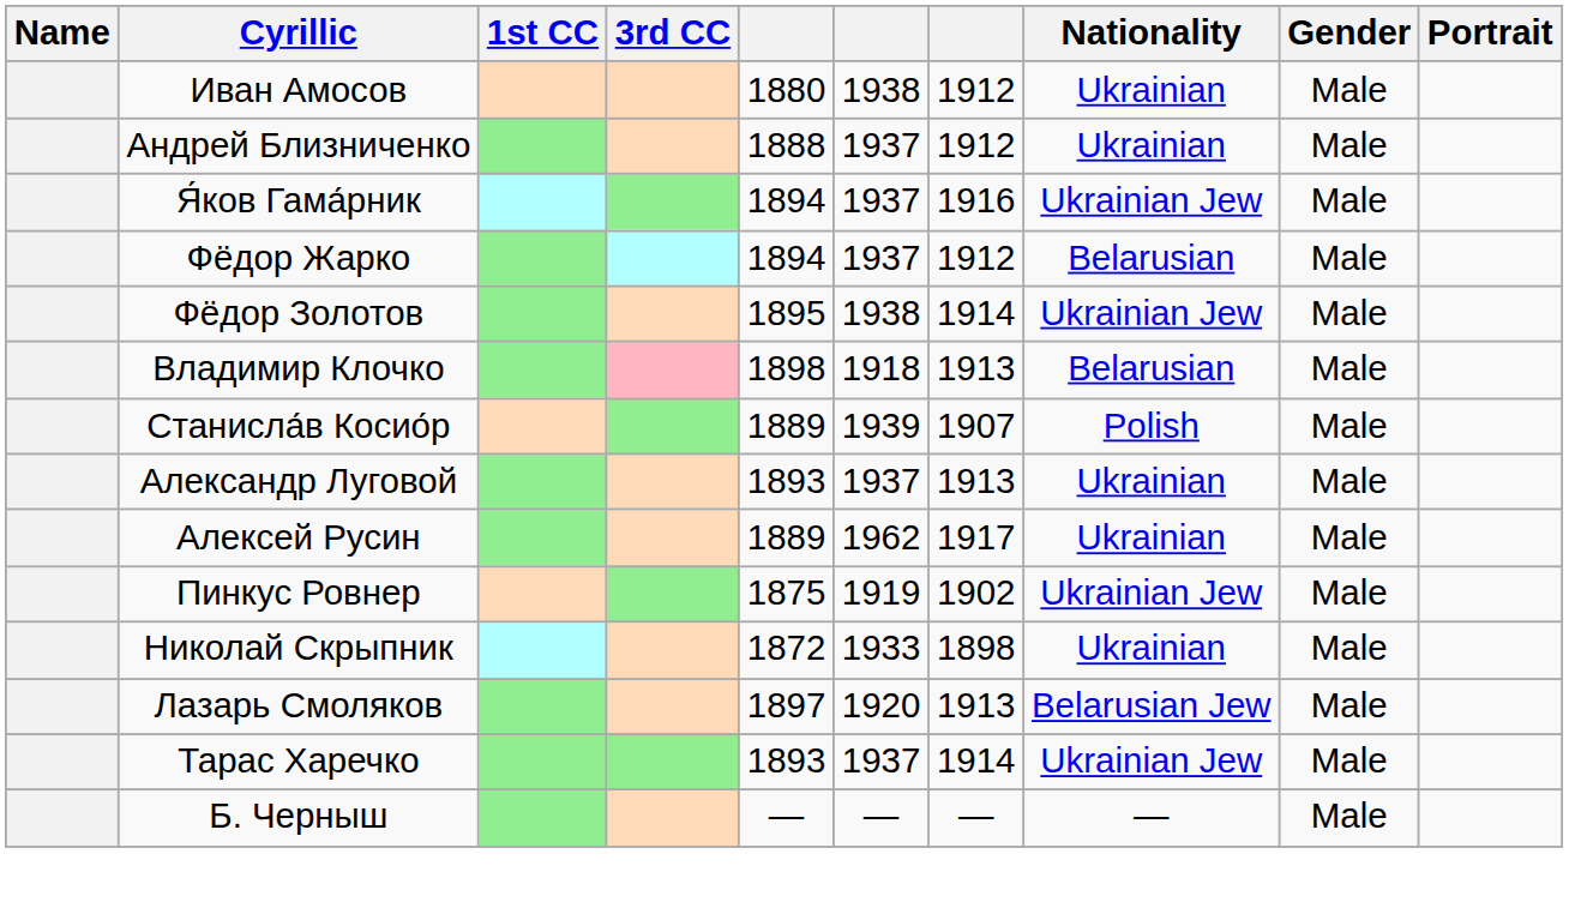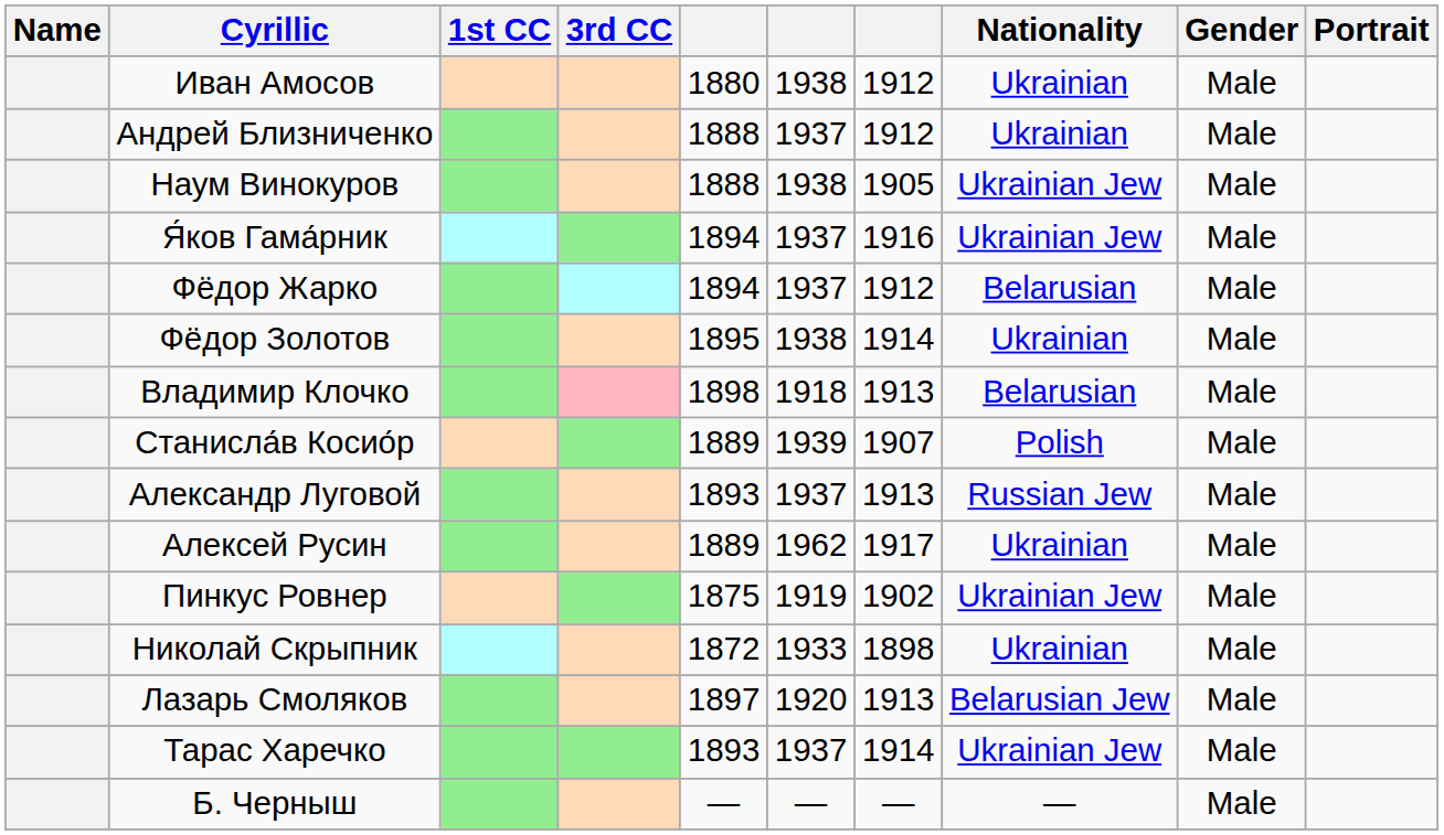 <table class="wikitable sortable" style=text-align:center>
 <tr>
 <th scope="col">Name</th>
 <th scope="col" class="unsortable"><a href='#'>Cyrillic</a></th>
 <th scope="col"><a href='#'>1st CC</a></th>
 <th scope="col"><a href='#'>3rd CC</a></th>
 <th scope="col"></th>
 <th scope="col"></th>
 <th scope="col"></th>
 <th scope="col">Nationality</th>
 <th scope="col">Gender</th>
 <th scope="col" class="unsortable">Portrait</th>
 </tr>
 <tr>
 <th align="center" scope="row" style="font-weight:normal;"></th>
 <td>Иван Амосов</td>
 <td bgcolor = PeachPuff></td>
 <td bgcolor = PeachPuff></td>
 <td>1880</td>
 <td>1938</td>
 <td>1912</td>
 <td><a href='#'>Ukrainian</a></td>
 <td>Male</td>
 <td></td>
 </tr>
 <tr>
 <th align="center" scope="row" style="font-weight:normal;"></th>
 <td>Андрей Близниченко</td>
 <td bgcolor = LightGreen></td>
 <td bgcolor = PeachPuff></td>
 <td>1888</td>
 <td>1937</td>
 <td>1912</td>
 <td><a href='#'>Ukrainian</a></td>
 <td>Male</td>
 <td></td>
 </tr>
 <tr>
 <th align="center" scope="row" style="font-weight:normal;"></th>
+<td>Наум Винокуров</td>
+<td bgcolor = LightGreen></td>
+<td bgcolor = PeachPuff></td>
+<td>1888</td>
+<td>1938</td>
+<td>1905</td>
+<td><a href='#'>Ukrainian Jew</a></td>
+<td>Male</td>
+<td></td>
+</tr>
+<tr>
+<th align="center" scope="row" style="font-weight:normal;"></th>
 <td>Я́ков Гама́рник</td>
 <td bgcolor = #B2FFFF></td>
 <td bgcolor = LightGreen></td>
 <td>1894</td>
 <td>1937</td>
 <td>1916</td>
 <td><a href='#'>Ukrainian Jew</a></td>
 <td>Male</td>
 <td></td>
 </tr>
 <tr>
 <th align="center" scope="row" style="font-weight:normal;"></th>
 <td>Фёдор Жарко</td>
 <td bgcolor = LightGreen></td>
 <td bgcolor = #B2FFFF></td>
 <td>1894</td>
 <td>1937</td>
 <td>1912</td>
 <td><a href='#'>Belarusian</a></td>
 <td>Male</td>
 <td></td>
 </tr>
 <tr>
 <th align="center" scope="row" style="font-weight:normal;"></th>
 <td>Фёдор Золотов</td>
 <td bgcolor = LightGreen></td>
 <td bgcolor = PeachPuff></td>
 <td>1895</td>
 <td>1938</td>
 <td>1914</td>
-<td><a href='#'>Ukrainian Jew</a></td>
+<td><a href='#'>Ukrainian</a></td>
 <td>Male</td>
 <td></td>
 </tr>
 <tr>
 <th align="center" scope="row" style="font-weight:normal;"></th>
 <td>Владимир Клочко</td>
 <td bgcolor = LightGreen></td>
 <td bgcolor = LightPink></td>
 <td>1898</td>
 <td>1918</td>
 <td>1913</td>
 <td><a href='#'>Belarusian</a></td>
 <td>Male</td>
 <td></td>
 </tr>
 <tr>
 <th align="center" scope="row" style="font-weight:normal;"></th>
 <td>Станисла́в Косио́р</td>
 <td bgcolor = PeachPuff></td>
 <td bgcolor = LightGreen></td>
 <td>1889</td>
 <td>1939</td>
 <td>1907</td>
 <td><a href='#'>Polish</a></td>
 <td>Male</td>
 <td></td>
 </tr>
 <tr>
 <th align="center" scope="row" style="font-weight:normal;"></th>
 <td>Александр Луговой</td>
 <td bgcolor = LightGreen></td>
 <td bgcolor = PeachPuff></td>
 <td>1893</td>
 <td>1937</td>
 <td>1913</td>
-<td><a href='#'>Ukrainian</a></td>
+<td><a href='#'>Russian Jew</a></td>
 <td>Male</td>
 <td></td>
 </tr>
 <tr>
 <th align="center" scope="row" style="font-weight:normal;"></th>
 <td>Алексей Русин</td>
 <td bgcolor = LightGreen></td>
 <td bgcolor = PeachPuff></td>
 <td>1889</td>
 <td>1962</td>
 <td>1917</td>
 <td><a href='#'>Ukrainian</a></td>
 <td>Male</td>
 <td></td>
 </tr>
 <tr>
 <th align="center" scope="row" style="font-weight:normal;"></th>
 <td>Пинкус Ровнер</td>
 <td bgcolor = PeachPuff></td>
 <td bgcolor = LightGreen></td>
 <td>1875</td>
 <td>1919</td>
 <td>1902</td>
 <td><a href='#'>Ukrainian Jew</a></td>
 <td>Male</td>
 <td></td>
 </tr>
 <tr>
 <th align="center" scope="row" style="font-weight:normal;"></th>
 <td>Николай Скрыпник</td>
 <td bgcolor = #B2FFFF></td>
 <td bgcolor = PeachPuff></td>
 <td>1872</td>
 <td>1933</td>
 <td>1898</td>
 <td><a href='#'>Ukrainian</a></td>
 <td>Male</td>
 <td></td>
 </tr>
 <tr>
 <th align="center" scope="row" style="font-weight:normal;"></th>
 <td>Лазарь Смоляков</td>
 <td bgcolor = LightGreen></td>
 <td bgcolor = PeachPuff></td>
 <td>1897</td>
 <td>1920</td>
 <td>1913</td>
 <td><a href='#'>Belarusian Jew</a></td>
 <td>Male</td>
 <td></td>
 </tr>
 <tr>
 <th align="center" scope="row" style="font-weight:normal;"></th>
 <td>Тарас Харечко</td>
 <td bgcolor = LightGreen></td>
 <td bgcolor = LightGreen></td>
 <td>1893</td>
 <td>1937</td>
 <td>1914</td>
 <td><a href='#'>Ukrainian Jew</a></td>
 <td>Male</td>
 <td></td>
 </tr>
 <tr>
 <th align="center" scope="row" style="font-weight:normal;"></th>
 <td>Б. Черныш</td>
 <td bgcolor = LightGreen></td>
 <td bgcolor = PeachPuff></td>
 <td>—</td>
 <td>—</td>
 <td>—</td>
 <td>—</td>
 <td>Male</td>
 <td></td>
 </tr>
 </table>
